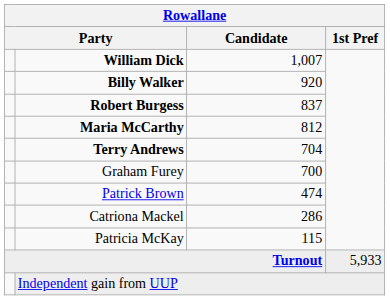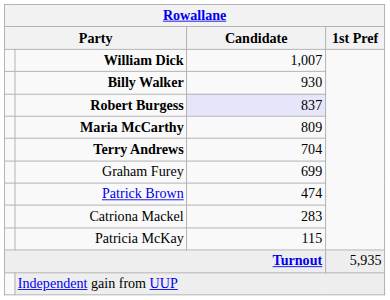 <table class="wikitable">
 <tr>
 <th colspan="4" align="center"><a href='#'>Rowallane</a></th>
 </tr>
 <tr>
 <th colspan="2" align="center" width=200>Party</th>
 <th width=150>Candidate</th>
 <th width=60>1st Pref</th>
 </tr>
 <tr>
 <td></td>
 <td align="right"><strong>William Dick</strong></td>
 <td align="right">1,007</td>
 </tr>
 <tr>
 <td></td>
 <td align="right"><strong>Billy Walker</strong></td>
-<td align="right">920</td>
+<td align="right">930</td>
 </tr>
 <tr>
 <td></td>
 <td align="right"><strong>Robert Burgess</strong></td>
-<td align="right">837</td>
+<td align="right" style="background: lavender;">837</td>
 </tr>
 <tr>
 <td></td>
 <td align="right"><strong>Maria McCarthy</strong></td>
-<td align="right">812</td>
+<td align="right">809</td>
 </tr>
 <tr>
 <td></td>
 <td align="right"><strong>Terry Andrews</strong></td>
 <td align="right">704</td>
 </tr>
 <tr>
 <td></td>
 <td align="right">Graham Furey</td>
-<td align="right">700</td>
+<td align="right">699</td>
 </tr>
 <tr>
 <td></td>
 <td align="right"><a href='#'>Patrick Brown</a></td>
 <td align="right">474</td>
 </tr>
 <tr>
 <td></td>
 <td align="right">Catriona Mackel</td>
-<td align="right">286</td>
+<td align="right">283</td>
 </tr>
 <tr>
 <td></td>
 <td align="right">Patricia McKay</td>
 <td align="right">115</td>
 </tr>
 <tr bgcolor="EEEEEE">
 <td colspan=3 align="right"><strong><a href='#'>Turnout</a></strong></td>
-<td align="right">5,933</td>
+<td align="right">5,935</td>
 </tr>
 <tr>
 <td bgcolor=></td>
 <td colspan=3 bgcolor="EEEEEE"><a href='#'>Independent</a> gain from <a href='#'>UUP</a></td>
 </tr>
 </table>
